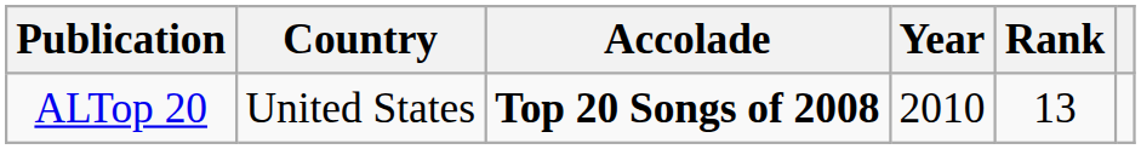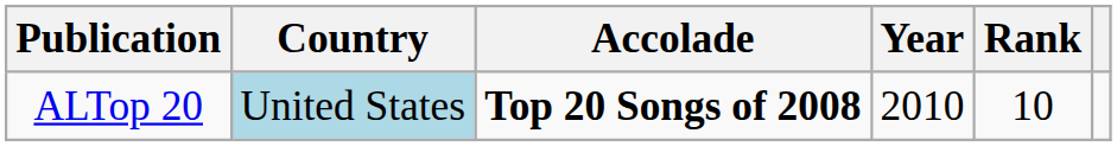 <table class="wikitable plainrowheaders" style="text-align:center">
 <tr>
 <th>Publication</th>
 <th>Country</th>
 <th>Accolade</th>
 <th>Year</th>
 <th>Rank</th>
 <th class="unsortable"></th>
 </tr>
 <tr>
 <td><a href='#'>ALTop 20</a></td>
-<td>United States</td>
+<td style="background: lightblue;">United States</td>
 <td><strong>Top 20 Songs of 2008</strong></td>
 <td>2010</td>
-<td>13</td>
+<td>10</td>
 <td></td>
 </tr>
 </table>
